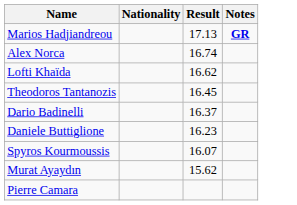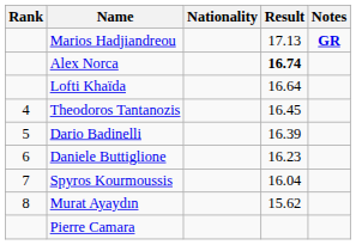 <table class="wikitable sortable" style="text-align:center">
 <tr>
+<th>Rank</th>
 <th>Name</th>
 <th>Nationality</th>
 <th>Result</th>
 <th>Notes</th>
 </tr>
 <tr>
+<td></td>
 <td align=left><a href='#'>Marios Hadjiandreou</a></td>
 <td align=left></td>
 <td>17.13</td>
 <td><strong><a href='#'>GR</a></strong></td>
 </tr>
 <tr>
+<td></td>
 <td align=left><a href='#'>Alex Norca</a></td>
 <td align=left></td>
-<td>16.74</td>
+<td><strong>16.74</strong></td>
 <td></td>
 </tr>
 <tr>
+<td></td>
 <td align=left><a href='#'>Lofti Khaïda</a></td>
 <td align=left></td>
-<td>16.62</td>
+<td>16.64</td>
 <td></td>
 </tr>
 <tr>
+<td>4</td>
 <td align=left><a href='#'>Theodoros Tantanozis</a></td>
 <td align=left></td>
 <td>16.45</td>
 <td></td>
 </tr>
 <tr>
+<td>5</td>
 <td align=left><a href='#'>Dario Badinelli</a></td>
 <td align=left></td>
-<td>16.37</td>
+<td>16.39</td>
 <td></td>
 </tr>
 <tr>
+<td>6</td>
 <td align=left><a href='#'>Daniele Buttiglione</a></td>
 <td align=left></td>
 <td>16.23</td>
 <td></td>
 </tr>
 <tr>
+<td>7</td>
 <td align=left><a href='#'>Spyros Kourmoussis</a></td>
 <td align=left></td>
-<td>16.07</td>
+<td>16.04</td>
 <td></td>
 </tr>
 <tr>
+<td>8</td>
 <td align=left><a href='#'>Murat Ayaydın</a></td>
 <td align=left></td>
 <td>15.62</td>
 <td></td>
 </tr>
 <tr>
+<td></td>
 <td align=left><a href='#'>Pierre Camara</a></td>
 <td align=left></td>
 <td></td>
 <td></td>
 </tr>
 </table>
